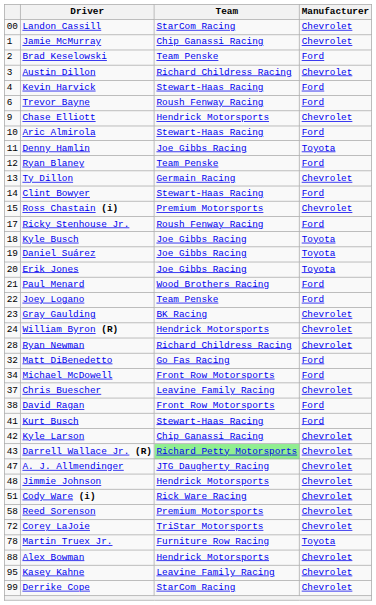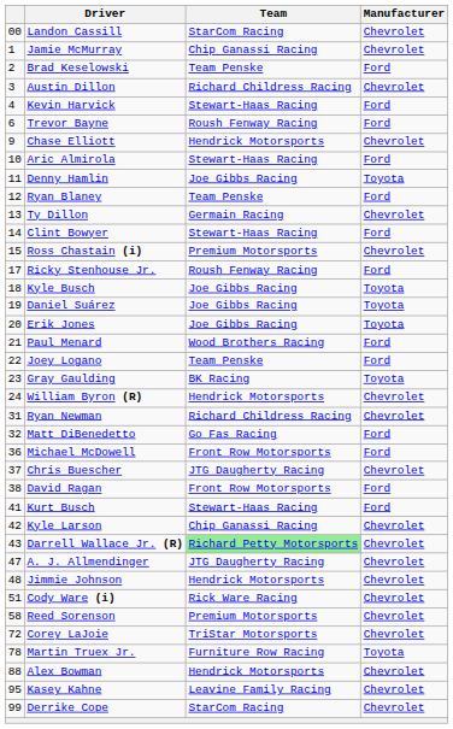 <table class="wikitable" style="font-size:95%">
 <tr>
 <th></th>
 <th>Driver</th>
 <th>Team</th>
 <th>Manufacturer</th>
 </tr>
 <tr>
 <td>00</td>
 <td><a href='#'>Landon Cassill</a></td>
 <td><a href='#'>StarCom Racing</a></td>
 <td><a href='#'>Chevrolet</a></td>
 </tr>
 <tr>
 <td>1</td>
 <td><a href='#'>Jamie McMurray</a></td>
 <td><a href='#'>Chip Ganassi Racing</a></td>
 <td><a href='#'>Chevrolet</a></td>
 </tr>
 <tr>
 <td>2</td>
 <td><a href='#'>Brad Keselowski</a></td>
 <td><a href='#'>Team Penske</a></td>
 <td><a href='#'>Ford</a></td>
 </tr>
 <tr>
 <td>3</td>
 <td><a href='#'>Austin Dillon</a></td>
 <td><a href='#'>Richard Childress Racing</a></td>
 <td><a href='#'>Chevrolet</a></td>
 </tr>
 <tr>
 <td>4</td>
 <td><a href='#'>Kevin Harvick</a></td>
 <td><a href='#'>Stewart-Haas Racing</a></td>
 <td><a href='#'>Ford</a></td>
 </tr>
 <tr>
 <td>6</td>
 <td><a href='#'>Trevor Bayne</a></td>
 <td><a href='#'>Roush Fenway Racing</a></td>
 <td><a href='#'>Ford</a></td>
 </tr>
 <tr>
 <td>9</td>
 <td><a href='#'>Chase Elliott</a></td>
 <td><a href='#'>Hendrick Motorsports</a></td>
 <td><a href='#'>Chevrolet</a></td>
 </tr>
 <tr>
 <td>10</td>
 <td><a href='#'>Aric Almirola</a></td>
 <td><a href='#'>Stewart-Haas Racing</a></td>
 <td><a href='#'>Ford</a></td>
 </tr>
 <tr>
 <td>11</td>
 <td><a href='#'>Denny Hamlin</a></td>
 <td><a href='#'>Joe Gibbs Racing</a></td>
 <td><a href='#'>Toyota</a></td>
 </tr>
 <tr>
 <td>12</td>
 <td><a href='#'>Ryan Blaney</a></td>
 <td><a href='#'>Team Penske</a></td>
 <td><a href='#'>Ford</a></td>
 </tr>
 <tr>
 <td>13</td>
 <td><a href='#'>Ty Dillon</a></td>
 <td><a href='#'>Germain Racing</a></td>
 <td><a href='#'>Chevrolet</a></td>
 </tr>
 <tr>
 <td>14</td>
 <td><a href='#'>Clint Bowyer</a></td>
 <td><a href='#'>Stewart-Haas Racing</a></td>
 <td><a href='#'>Ford</a></td>
 </tr>
 <tr>
 <td>15</td>
 <td><a href='#'>Ross Chastain</a> <strong>(i)</strong></td>
 <td><a href='#'>Premium Motorsports</a></td>
 <td><a href='#'>Chevrolet</a></td>
 </tr>
 <tr>
 <td>17</td>
 <td><a href='#'>Ricky Stenhouse Jr.</a></td>
 <td><a href='#'>Roush Fenway Racing</a></td>
 <td><a href='#'>Ford</a></td>
 </tr>
 <tr>
 <td>18</td>
 <td><a href='#'>Kyle Busch</a></td>
 <td><a href='#'>Joe Gibbs Racing</a></td>
 <td><a href='#'>Toyota</a></td>
 </tr>
 <tr>
 <td>19</td>
 <td><a href='#'>Daniel Suárez</a></td>
 <td><a href='#'>Joe Gibbs Racing</a></td>
 <td><a href='#'>Toyota</a></td>
 </tr>
 <tr>
 <td>20</td>
 <td><a href='#'>Erik Jones</a></td>
 <td><a href='#'>Joe Gibbs Racing</a></td>
 <td><a href='#'>Toyota</a></td>
 </tr>
 <tr>
 <td>21</td>
 <td><a href='#'>Paul Menard</a></td>
 <td><a href='#'>Wood Brothers Racing</a></td>
 <td><a href='#'>Ford</a></td>
 </tr>
 <tr>
 <td>22</td>
 <td><a href='#'>Joey Logano</a></td>
 <td><a href='#'>Team Penske</a></td>
 <td><a href='#'>Ford</a></td>
 </tr>
 <tr>
 <td>23</td>
 <td><a href='#'>Gray Gaulding</a></td>
 <td><a href='#'>BK Racing</a></td>
-<td><a href='#'>Chevrolet</a></td>
+<td><a href='#'>Toyota</a></td>
 </tr>
 <tr>
 <td>24</td>
 <td><a href='#'>William Byron</a> <strong>(R)</strong></td>
 <td><a href='#'>Hendrick Motorsports</a></td>
 <td><a href='#'>Chevrolet</a></td>
 </tr>
 <tr>
-<td>28</td>
+<td>31</td>
 <td><a href='#'>Ryan Newman</a></td>
 <td><a href='#'>Richard Childress Racing</a></td>
 <td><a href='#'>Chevrolet</a></td>
 </tr>
 <tr>
 <td>32</td>
 <td><a href='#'>Matt DiBenedetto</a></td>
 <td><a href='#'>Go Fas Racing</a></td>
 <td><a href='#'>Ford</a></td>
 </tr>
 <tr>
-<td>34</td>
+<td>36</td>
 <td><a href='#'>Michael McDowell</a></td>
 <td><a href='#'>Front Row Motorsports</a></td>
 <td><a href='#'>Ford</a></td>
 </tr>
 <tr>
 <td>37</td>
 <td><a href='#'>Chris Buescher</a></td>
-<td><a href='#'>Leavine Family Racing</a></td>
+<td><a href='#'>JTG Daugherty Racing</a></td>
 <td><a href='#'>Chevrolet</a></td>
 </tr>
 <tr>
 <td>38</td>
 <td><a href='#'>David Ragan</a></td>
 <td><a href='#'>Front Row Motorsports</a></td>
 <td><a href='#'>Ford</a></td>
 </tr>
 <tr>
 <td>41</td>
 <td><a href='#'>Kurt Busch</a></td>
 <td><a href='#'>Stewart-Haas Racing</a></td>
 <td><a href='#'>Ford</a></td>
 </tr>
 <tr>
 <td>42</td>
 <td><a href='#'>Kyle Larson</a></td>
 <td><a href='#'>Chip Ganassi Racing</a></td>
 <td><a href='#'>Chevrolet</a></td>
 </tr>
 <tr>
 <td>43</td>
 <td><a href='#'>Darrell Wallace Jr.</a> <strong>(R)</strong></td>
 <td style="background: lightgreen;"><a href='#'>Richard Petty Motorsports</a></td>
 <td><a href='#'>Chevrolet</a></td>
 </tr>
 <tr>
 <td>47</td>
 <td><a href='#'>A. J. Allmendinger</a></td>
 <td><a href='#'>JTG Daugherty Racing</a></td>
 <td><a href='#'>Chevrolet</a></td>
 </tr>
 <tr>
 <td>48</td>
 <td><a href='#'>Jimmie Johnson</a></td>
 <td><a href='#'>Hendrick Motorsports</a></td>
 <td><a href='#'>Chevrolet</a></td>
 </tr>
 <tr>
 <td>51</td>
 <td><a href='#'>Cody Ware</a> <strong>(i)</strong></td>
 <td><a href='#'>Rick Ware Racing</a></td>
 <td><a href='#'>Chevrolet</a></td>
 </tr>
 <tr>
 <td>58</td>
 <td><a href='#'>Reed Sorenson</a></td>
 <td><a href='#'>Premium Motorsports</a></td>
 <td><a href='#'>Chevrolet</a></td>
 </tr>
 <tr>
 <td>72</td>
 <td><a href='#'>Corey LaJoie</a></td>
 <td><a href='#'>TriStar Motorsports</a></td>
 <td><a href='#'>Chevrolet</a></td>
 </tr>
 <tr>
 <td>78</td>
 <td><a href='#'>Martin Truex Jr.</a></td>
 <td><a href='#'>Furniture Row Racing</a></td>
 <td><a href='#'>Toyota</a></td>
 </tr>
 <tr>
 <td>88</td>
 <td><a href='#'>Alex Bowman</a></td>
 <td><a href='#'>Hendrick Motorsports</a></td>
 <td><a href='#'>Chevrolet</a></td>
 </tr>
 <tr>
 <td>95</td>
 <td><a href='#'>Kasey Kahne</a></td>
 <td><a href='#'>Leavine Family Racing</a></td>
 <td><a href='#'>Chevrolet</a></td>
 </tr>
 <tr>
 <td>99</td>
 <td><a href='#'>Derrike Cope</a></td>
 <td><a href='#'>StarCom Racing</a></td>
 <td><a href='#'>Chevrolet</a></td>
 </tr>
 <tr>
 <th colspan="4"></th>
 </tr>
 </table>
